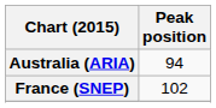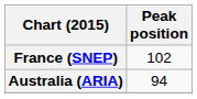 <table class="wikitable sortable plainrowheaders" style="text-align:center">
 <tr>
 <th>Chart (2015)</th>
 <th>Peak<br>position</th>
 </tr>
 <tr>
+<th scope="row">France (<a href='#'>SNEP</a>)</th>
+<td>102</td>
+</tr>
+<tr>
 <th scope="row">Australia (<a href='#'>ARIA</a>)</th>
 <td>94</td>
-</tr>
-<tr>
-<th scope="row">France (<a href='#'>SNEP</a>)</th>
-<td>102</td>
 </tr>
 <tr>
 </tr>
 <tr>
 </tr>
 <tr>
 </tr>
 <tr>
 </tr>
 <tr>
 </tr>
 <tr>
 </tr>
 <tr>
 </tr>
 </table>
